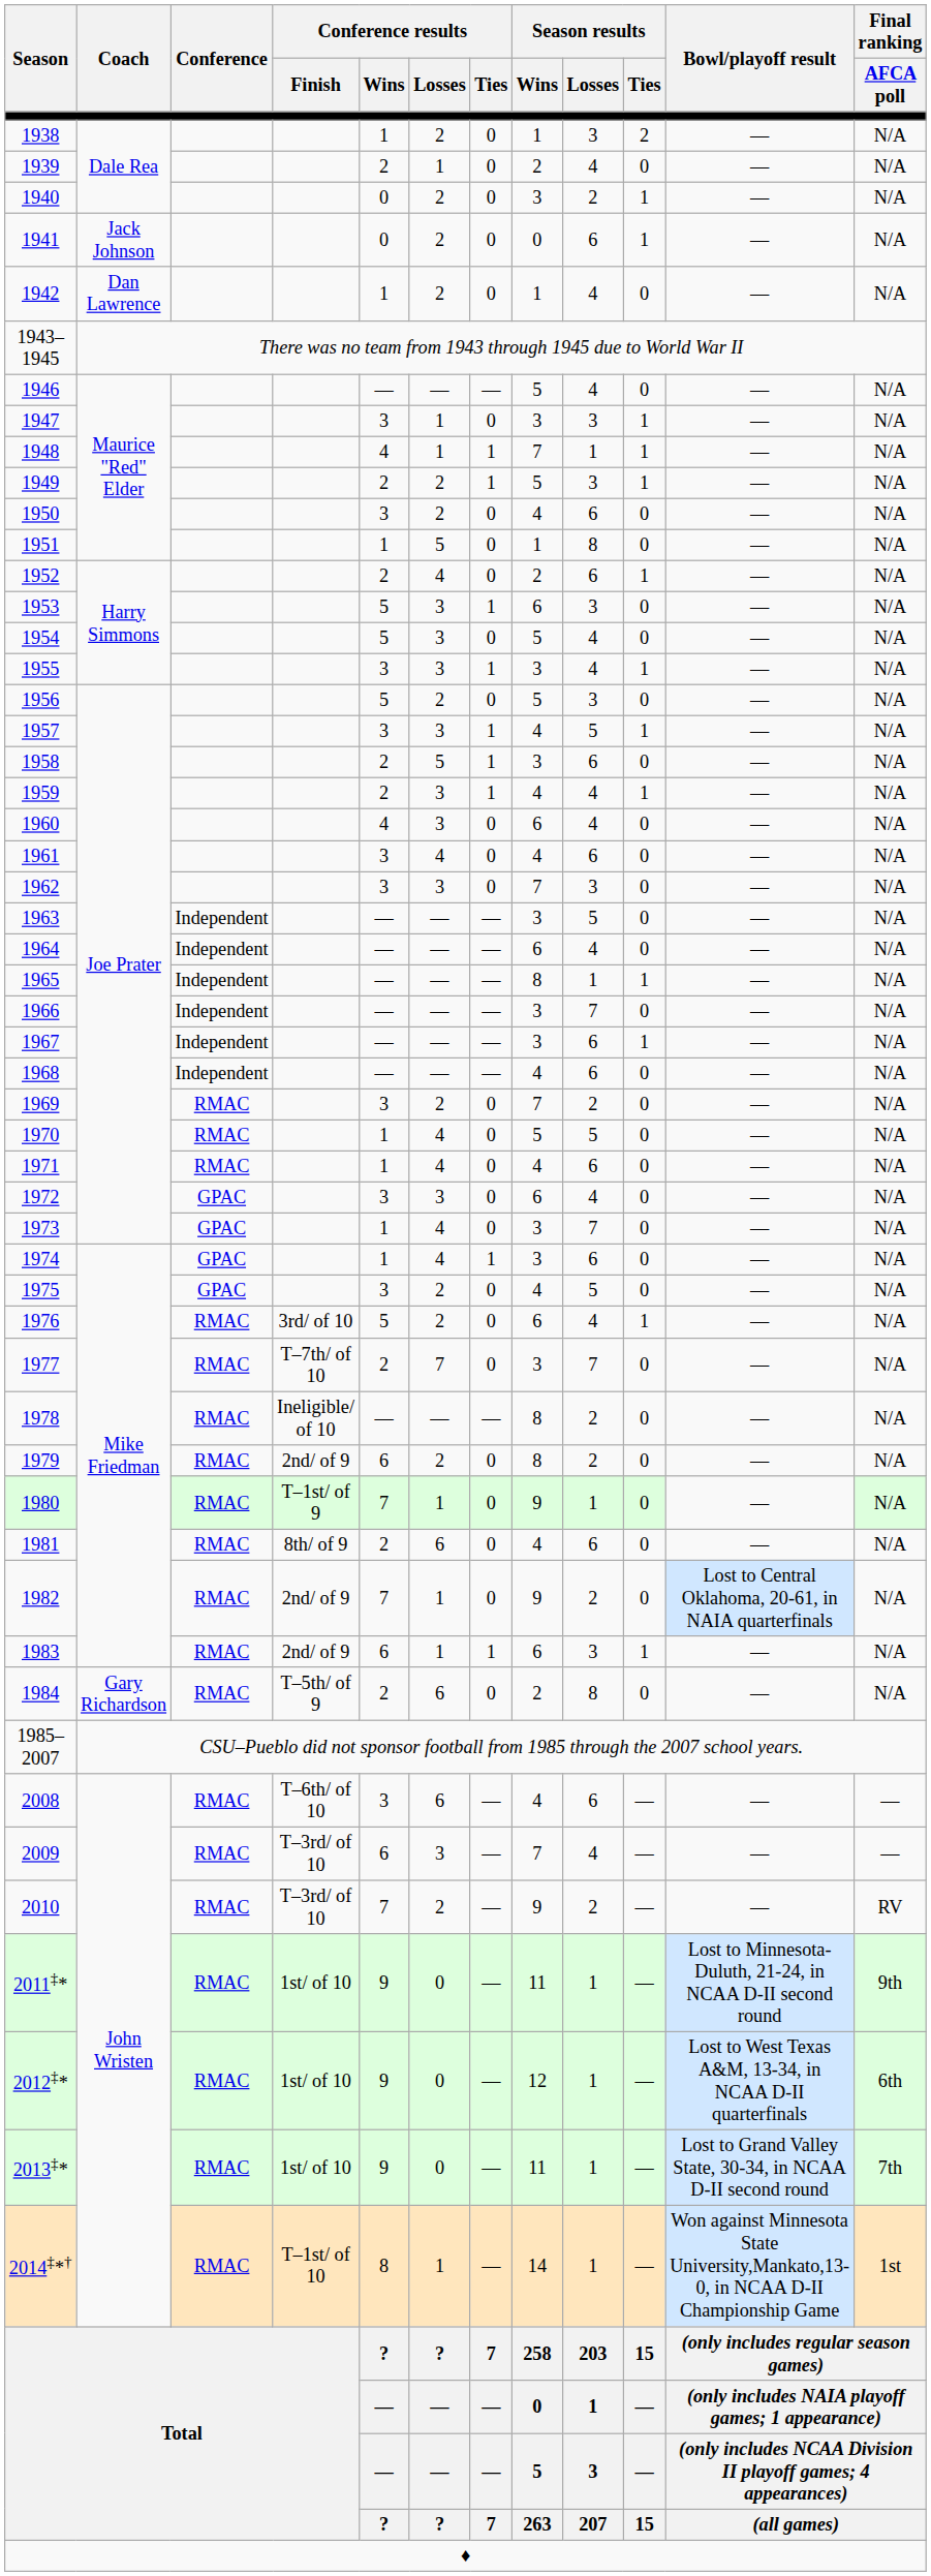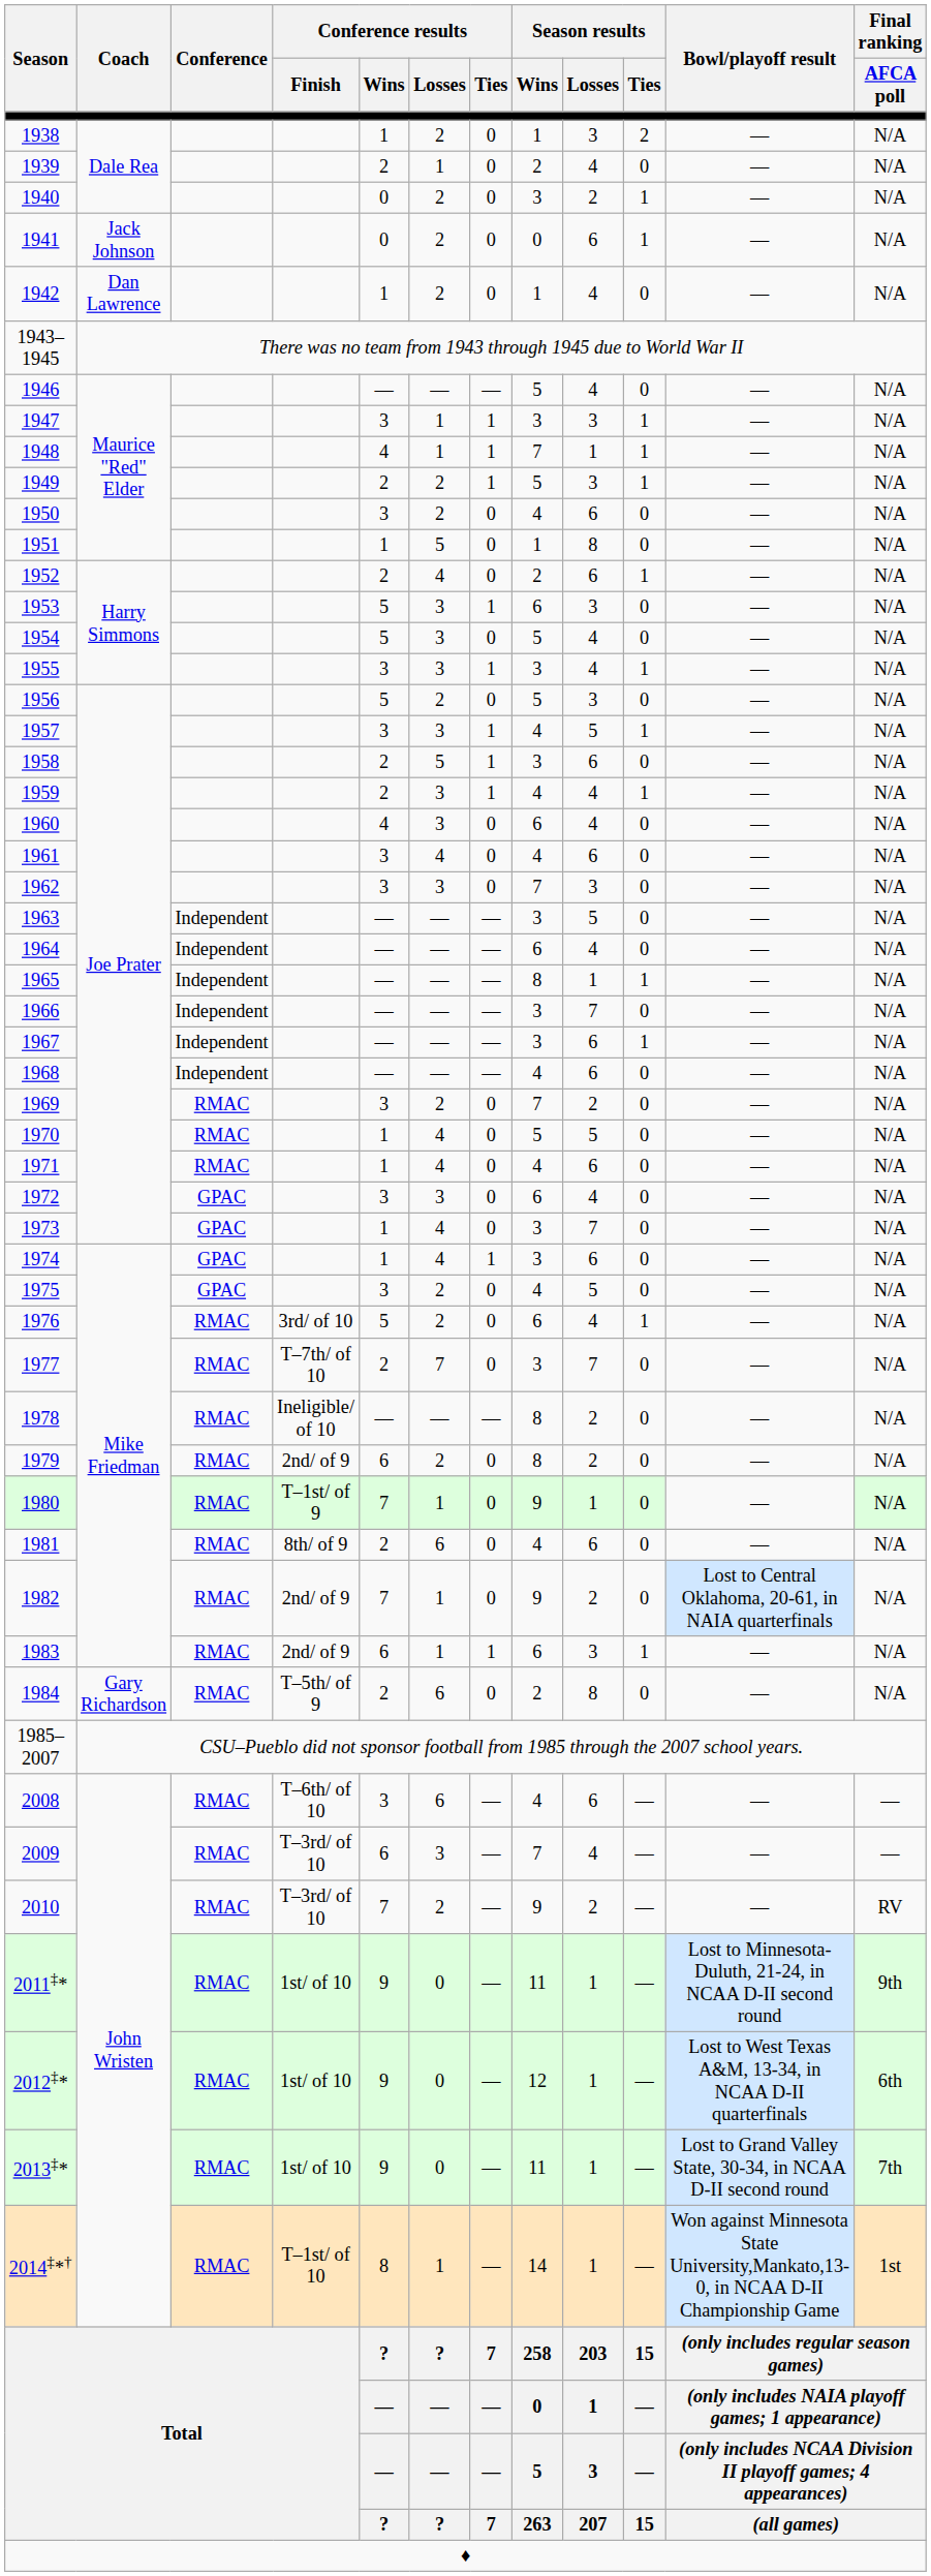 <table class="wikitable" style="font-size: 95%; text-align:center;">
 <tr>
 <th rowspan=2>Season</th>
 <th rowspan=2>Coach</th>
 <th rowspan=2>Conference</th>
 <th colspan=4>Conference results</th>
 <th colspan=3>Season results</th>
 <th rowspan=2>Bowl/playoff result</th>
 <th>Final ranking</th>
 </tr>
 <tr>
 <th>Finish</th>
 <th>Wins</th>
 <th>Losses</th>
 <th>Ties</th>
 <th>Wins</th>
 <th>Losses</th>
 <th>Ties</th>
 <th><a href='#'>AFCA</a> poll</th>
 </tr>
 <tr>
 <td colspan=14 style="background: black;"></td>
 </tr>
 <tr>
 <td><a href='#'>1938</a></td>
 <td rowspan=3><a href='#'>Dale Rea</a></td>
 <td></td>
 <td></td>
 <td>1</td>
 <td>2</td>
 <td>0</td>
 <td>1</td>
 <td>3</td>
 <td>2</td>
 <td>—</td>
 <td>N/A</td>
 </tr>
 <tr>
 <td><a href='#'>1939</a></td>
 <td></td>
 <td></td>
 <td>2</td>
 <td>1</td>
 <td>0</td>
 <td>2</td>
 <td>4</td>
 <td>0</td>
 <td>—</td>
 <td>N/A</td>
 </tr>
 <tr>
 <td><a href='#'>1940</a></td>
 <td></td>
 <td></td>
 <td>0</td>
 <td>2</td>
 <td>0</td>
 <td>3</td>
 <td>2</td>
 <td>1</td>
 <td>—</td>
 <td>N/A</td>
 </tr>
 <tr>
 <td><a href='#'>1941</a></td>
 <td><a href='#'>Jack Johnson</a></td>
 <td></td>
 <td></td>
 <td>0</td>
 <td>2</td>
 <td>0</td>
 <td>0</td>
 <td>6</td>
 <td>1</td>
 <td>—</td>
 <td>N/A</td>
 </tr>
 <tr>
 <td><a href='#'>1942</a></td>
 <td><a href='#'>Dan Lawrence</a></td>
 <td></td>
 <td></td>
 <td>1</td>
 <td>2</td>
 <td>0</td>
 <td>1</td>
 <td>4</td>
 <td>0</td>
 <td>—</td>
 <td>N/A</td>
 </tr>
 <tr>
 <td>1943–1945</td>
 <td colspan="11"><em>There was no team from 1943 through 1945 due to World War II</em></td>
 </tr>
 <tr>
 <td><a href='#'>1946</a></td>
 <td rowspan=6><a href='#'>Maurice "Red" Elder</a></td>
 <td></td>
 <td></td>
 <td>—</td>
 <td>—</td>
 <td>—</td>
 <td>5</td>
 <td>4</td>
 <td>0</td>
 <td>—</td>
 <td>N/A</td>
 </tr>
 <tr>
 <td><a href='#'>1947</a></td>
 <td></td>
 <td></td>
 <td>3</td>
 <td>1</td>
-<td>0</td>
+<td>1</td>
 <td>3</td>
 <td>3</td>
 <td>1</td>
 <td>—</td>
 <td>N/A</td>
 </tr>
 <tr>
 <td><a href='#'>1948</a></td>
 <td></td>
 <td></td>
 <td>4</td>
 <td>1</td>
 <td>1</td>
 <td>7</td>
 <td>1</td>
 <td>1</td>
 <td>—</td>
 <td>N/A</td>
 </tr>
 <tr>
 <td><a href='#'>1949</a></td>
 <td></td>
 <td></td>
 <td>2</td>
 <td>2</td>
 <td>1</td>
 <td>5</td>
 <td>3</td>
 <td>1</td>
 <td>—</td>
 <td>N/A</td>
 </tr>
 <tr>
 <td><a href='#'>1950</a></td>
 <td></td>
 <td></td>
 <td>3</td>
 <td>2</td>
 <td>0</td>
 <td>4</td>
 <td>6</td>
 <td>0</td>
 <td>—</td>
 <td>N/A</td>
 </tr>
 <tr>
 <td><a href='#'>1951</a></td>
 <td></td>
 <td></td>
 <td>1</td>
 <td>5</td>
 <td>0</td>
 <td>1</td>
 <td>8</td>
 <td>0</td>
 <td>—</td>
 <td>N/A</td>
 </tr>
 <tr>
 <td><a href='#'>1952</a></td>
 <td rowspan=4><a href='#'>Harry Simmons</a></td>
 <td></td>
 <td></td>
 <td>2</td>
 <td>4</td>
 <td>0</td>
 <td>2</td>
 <td>6</td>
 <td>1</td>
 <td>—</td>
 <td>N/A</td>
 </tr>
 <tr>
 <td><a href='#'>1953</a></td>
 <td></td>
 <td></td>
 <td>5</td>
 <td>3</td>
 <td>1</td>
 <td>6</td>
 <td>3</td>
 <td>0</td>
 <td>—</td>
 <td>N/A</td>
 </tr>
 <tr>
 <td><a href='#'>1954</a></td>
 <td></td>
 <td></td>
 <td>5</td>
 <td>3</td>
 <td>0</td>
 <td>5</td>
 <td>4</td>
 <td>0</td>
 <td>—</td>
 <td>N/A</td>
 </tr>
 <tr>
 <td><a href='#'>1955</a></td>
 <td></td>
 <td></td>
 <td>3</td>
 <td>3</td>
 <td>1</td>
 <td>3</td>
 <td>4</td>
 <td>1</td>
 <td>—</td>
 <td>N/A</td>
 </tr>
 <tr>
 <td><a href='#'>1956</a></td>
 <td rowspan=18><a href='#'>Joe Prater</a></td>
 <td></td>
 <td></td>
 <td>5</td>
 <td>2</td>
 <td>0</td>
 <td>5</td>
 <td>3</td>
 <td>0</td>
 <td>—</td>
 <td>N/A</td>
 </tr>
 <tr>
 <td><a href='#'>1957</a></td>
 <td></td>
 <td></td>
 <td>3</td>
 <td>3</td>
 <td>1</td>
 <td>4</td>
 <td>5</td>
 <td>1</td>
 <td>—</td>
 <td>N/A</td>
 </tr>
 <tr>
 <td><a href='#'>1958</a></td>
 <td></td>
 <td></td>
 <td>2</td>
 <td>5</td>
 <td>1</td>
 <td>3</td>
 <td>6</td>
 <td>0</td>
 <td>—</td>
 <td>N/A</td>
 </tr>
 <tr>
 <td><a href='#'>1959</a></td>
 <td></td>
 <td></td>
 <td>2</td>
 <td>3</td>
 <td>1</td>
 <td>4</td>
 <td>4</td>
 <td>1</td>
 <td>—</td>
 <td>N/A</td>
 </tr>
 <tr>
 <td><a href='#'>1960</a></td>
 <td></td>
 <td></td>
 <td>4</td>
 <td>3</td>
 <td>0</td>
 <td>6</td>
 <td>4</td>
 <td>0</td>
 <td>—</td>
 <td>N/A</td>
 </tr>
 <tr>
 <td><a href='#'>1961</a></td>
 <td></td>
 <td></td>
 <td>3</td>
 <td>4</td>
 <td>0</td>
 <td>4</td>
 <td>6</td>
 <td>0</td>
 <td>—</td>
 <td>N/A</td>
 </tr>
 <tr>
 <td><a href='#'>1962</a></td>
 <td></td>
 <td></td>
 <td>3</td>
 <td>3</td>
 <td>0</td>
 <td>7</td>
 <td>3</td>
 <td>0</td>
 <td>—</td>
 <td>N/A</td>
 </tr>
 <tr>
 <td><a href='#'>1963</a></td>
 <td>Independent</td>
 <td></td>
 <td>—</td>
 <td>—</td>
 <td>—</td>
 <td>3</td>
 <td>5</td>
 <td>0</td>
 <td>—</td>
 <td>N/A</td>
 </tr>
 <tr>
 <td><a href='#'>1964</a></td>
 <td>Independent</td>
 <td></td>
 <td>—</td>
 <td>—</td>
 <td>—</td>
 <td>6</td>
 <td>4</td>
 <td>0</td>
 <td>—</td>
 <td>N/A</td>
 </tr>
 <tr>
 <td><a href='#'>1965</a></td>
 <td>Independent</td>
 <td></td>
 <td>—</td>
 <td>—</td>
 <td>—</td>
 <td>8</td>
 <td>1</td>
 <td>1</td>
 <td>—</td>
 <td>N/A</td>
 </tr>
 <tr>
 <td><a href='#'>1966</a></td>
 <td>Independent</td>
 <td></td>
 <td>—</td>
 <td>—</td>
 <td>—</td>
 <td>3</td>
 <td>7</td>
 <td>0</td>
 <td>—</td>
 <td>N/A</td>
 </tr>
 <tr>
 <td><a href='#'>1967</a></td>
 <td>Independent</td>
 <td></td>
 <td>—</td>
 <td>—</td>
 <td>—</td>
 <td>3</td>
 <td>6</td>
 <td>1</td>
 <td>—</td>
 <td>N/A</td>
 </tr>
 <tr>
 <td><a href='#'>1968</a></td>
 <td>Independent</td>
 <td></td>
 <td>—</td>
 <td>—</td>
 <td>—</td>
 <td>4</td>
 <td>6</td>
 <td>0</td>
 <td>—</td>
 <td>N/A</td>
 </tr>
 <tr>
 <td><a href='#'>1969</a></td>
 <td><a href='#'>RMAC</a></td>
 <td></td>
 <td>3</td>
 <td>2</td>
 <td>0</td>
 <td>7</td>
 <td>2</td>
 <td>0</td>
 <td>—</td>
 <td>N/A</td>
 </tr>
 <tr>
 <td><a href='#'>1970</a></td>
 <td><a href='#'>RMAC</a></td>
 <td></td>
 <td>1</td>
 <td>4</td>
 <td>0</td>
 <td>5</td>
 <td>5</td>
 <td>0</td>
 <td>—</td>
 <td>N/A</td>
 </tr>
 <tr>
 <td><a href='#'>1971</a></td>
 <td><a href='#'>RMAC</a></td>
 <td></td>
 <td>1</td>
 <td>4</td>
 <td>0</td>
 <td>4</td>
 <td>6</td>
 <td>0</td>
 <td>—</td>
 <td>N/A</td>
 </tr>
 <tr>
 <td><a href='#'>1972</a></td>
 <td><a href='#'>GPAC</a></td>
 <td></td>
 <td>3</td>
 <td>3</td>
 <td>0</td>
 <td>6</td>
 <td>4</td>
 <td>0</td>
 <td>—</td>
 <td>N/A</td>
 </tr>
 <tr>
 <td><a href='#'>1973</a></td>
 <td><a href='#'>GPAC</a></td>
 <td></td>
 <td>1</td>
 <td>4</td>
 <td>0</td>
 <td>3</td>
 <td>7</td>
 <td>0</td>
 <td>—</td>
 <td>N/A</td>
 </tr>
 <tr>
 <td><a href='#'>1974</a></td>
 <td rowspan=10><a href='#'>Mike Friedman</a></td>
 <td><a href='#'>GPAC</a></td>
 <td></td>
 <td>1</td>
 <td>4</td>
 <td>1</td>
 <td>3</td>
 <td>6</td>
 <td>0</td>
 <td>—</td>
 <td>N/A</td>
 </tr>
 <tr>
 <td><a href='#'>1975</a></td>
 <td><a href='#'>GPAC</a></td>
 <td></td>
 <td>3</td>
 <td>2</td>
 <td>0</td>
 <td>4</td>
 <td>5</td>
 <td>0</td>
 <td>—</td>
 <td>N/A</td>
 </tr>
 <tr>
 <td><a href='#'>1976</a></td>
 <td><a href='#'>RMAC</a></td>
 <td>3rd/ of 10</td>
 <td>5</td>
 <td>2</td>
 <td>0</td>
 <td>6</td>
 <td>4</td>
 <td>1</td>
 <td>—</td>
 <td>N/A</td>
 </tr>
 <tr>
 <td><a href='#'>1977</a></td>
 <td><a href='#'>RMAC</a></td>
 <td>T–7th/ of 10</td>
 <td>2</td>
 <td>7</td>
 <td>0</td>
 <td>3</td>
 <td>7</td>
 <td>0</td>
 <td>—</td>
 <td>N/A</td>
 </tr>
 <tr>
 <td><a href='#'>1978</a></td>
 <td><a href='#'>RMAC</a></td>
 <td>Ineligible/ of 10</td>
 <td>—</td>
 <td>—</td>
 <td>—</td>
 <td>8</td>
 <td>2</td>
 <td>0</td>
 <td>—</td>
 <td>N/A</td>
 </tr>
 <tr>
 <td><a href='#'>1979</a></td>
 <td><a href='#'>RMAC</a></td>
 <td>2nd/ of 9</td>
 <td>6</td>
 <td>2</td>
 <td>0</td>
 <td>8</td>
 <td>2</td>
 <td>0</td>
 <td>—</td>
 <td>N/A</td>
 </tr>
 <tr>
 <td style="background:#dfd;"><a href='#'>1980</a></td>
 <td style="background:#dfd;"><a href='#'>RMAC</a></td>
 <td style="background:#dfd;">T–1st/ of 9</td>
 <td style="background:#dfd;">7</td>
 <td style="background:#dfd;">1</td>
 <td style="background:#dfd;">0</td>
 <td style="background:#dfd;">9</td>
 <td style="background:#dfd;">1</td>
 <td style="background:#dfd;">0</td>
 <td>—</td>
 <td style="background:#dfd;">N/A</td>
 </tr>
 <tr>
 <td><a href='#'>1981</a></td>
 <td><a href='#'>RMAC</a></td>
 <td>8th/ of 9</td>
 <td>2</td>
 <td>6</td>
 <td>0</td>
 <td>4</td>
 <td>6</td>
 <td>0</td>
 <td>—</td>
 <td>N/A</td>
 </tr>
 <tr>
 <td><a href='#'>1982</a></td>
 <td><a href='#'>RMAC</a></td>
 <td>2nd/ of 9</td>
 <td>7</td>
 <td>1</td>
 <td>0</td>
 <td>9</td>
 <td>2</td>
 <td>0</td>
 <td style="background: #d0e7ff;">Lost to Central Oklahoma, 20-61, in NAIA quarterfinals</td>
 <td>N/A</td>
 </tr>
 <tr>
 <td><a href='#'>1983</a></td>
 <td><a href='#'>RMAC</a></td>
 <td>2nd/ of 9</td>
 <td>6</td>
 <td>1</td>
 <td>1</td>
 <td>6</td>
 <td>3</td>
 <td>1</td>
 <td>—</td>
 <td>N/A</td>
 </tr>
 <tr>
 <td><a href='#'>1984</a></td>
 <td><a href='#'>Gary Richardson</a></td>
 <td><a href='#'>RMAC</a></td>
 <td>T–5th/ of 9</td>
 <td>2</td>
 <td>6</td>
 <td>0</td>
 <td>2</td>
 <td>8</td>
 <td>0</td>
 <td>—</td>
 <td>N/A</td>
 </tr>
 <tr>
 <td>1985–2007</td>
 <td colspan="11"><em>CSU–Pueblo did not sponsor football from 1985 through the 2007 school years.</em></td>
 </tr>
 <tr>
 <td><a href='#'>2008</a></td>
 <td rowspan=7><a href='#'>John Wristen</a></td>
 <td><a href='#'>RMAC</a></td>
 <td>T–6th/ of 10</td>
 <td>3</td>
 <td>6</td>
 <td>—</td>
 <td>4</td>
 <td>6</td>
 <td>—</td>
 <td>—</td>
 <td>—</td>
 </tr>
 <tr>
 <td><a href='#'>2009</a></td>
 <td><a href='#'>RMAC</a></td>
 <td>T–3rd/ of 10</td>
 <td>6</td>
 <td>3</td>
 <td>—</td>
 <td>7</td>
 <td>4</td>
 <td>—</td>
 <td>—</td>
 <td>—</td>
 </tr>
 <tr>
 <td><a href='#'>2010</a></td>
 <td><a href='#'>RMAC</a></td>
 <td>T–3rd/ of 10</td>
 <td>7</td>
 <td>2</td>
 <td>—</td>
 <td>9</td>
 <td>2</td>
 <td>—</td>
 <td>—</td>
 <td>RV</td>
 </tr>
 <tr>
 <td style="background:#dfd;"><a href='#'>2011</a><sup>‡</sup>*</td>
 <td style="background:#dfd;"><a href='#'>RMAC</a></td>
 <td style="background:#dfd;">1st/ of 10</td>
 <td style="background:#dfd;">9</td>
 <td style="background:#dfd;">0</td>
 <td style="background:#dfd;">—</td>
 <td style="background:#dfd;">11</td>
 <td style="background:#dfd;">1</td>
 <td style="background:#dfd;">—</td>
 <td style="background: #d0e7ff;">Lost to Minnesota-Duluth, 21-24, in NCAA D-II second round</td>
 <td style="background:#dfd;">9th</td>
 </tr>
 <tr>
 <td style="background:#dfd;"><a href='#'>2012</a><sup>‡</sup>*</td>
 <td style="background:#dfd;"><a href='#'>RMAC</a></td>
 <td style="background:#dfd;">1st/ of 10</td>
 <td style="background:#dfd;">9</td>
 <td style="background:#dfd;">0</td>
 <td style="background:#dfd;">—</td>
 <td style="background:#dfd;">12</td>
 <td style="background:#dfd;">1</td>
 <td style="background:#dfd;">—</td>
 <td style="background: #d0e7ff;">Lost to West Texas A&M, 13-34, in NCAA D-II quarterfinals</td>
 <td style="background:#dfd;">6th</td>
 </tr>
 <tr>
 <td style="background:#dfd;"><a href='#'>2013</a><sup>‡</sup>*</td>
 <td style="background:#dfd;"><a href='#'>RMAC</a></td>
 <td style="background:#dfd;">1st/ of 10</td>
 <td style="background:#dfd;">9</td>
 <td style="background:#dfd;">0</td>
 <td style="background:#dfd;">—</td>
 <td style="background:#dfd;">11</td>
 <td style="background:#dfd;">1</td>
 <td style="background:#dfd;">—</td>
 <td style="background: #d0e7ff;">Lost to Grand Valley State, 30-34, in NCAA D-II second round</td>
 <td style="background:#dfd;">7th</td>
 </tr>
 <tr>
 <td style="background: #ffe6bd;"><a href='#'>2014</a><sup>‡</sup>*<sup>†</sup></td>
 <td style="background: #ffe6bd;"><a href='#'>RMAC</a></td>
 <td style="background: #ffe6bd;">T–1st/ of 10</td>
 <td style="background: #ffe6bd;">8</td>
 <td style="background: #ffe6bd;">1</td>
 <td style="background: #ffe6bd;">—</td>
 <td style="background: #ffe6bd;">14</td>
 <td style="background: #ffe6bd;">1</td>
 <td style="background: #ffe6bd;">—</td>
 <td style="background: #d0e7ff;">Won against Minnesota State University,Mankato,13-0, in NCAA D-II Championship Game</td>
 <td style="background: #ffe6bd;">1st</td>
 </tr>
 <tr>
 <th rowspan=4 colspan=4>Total</th>
 <th>?</th>
 <th>?</th>
 <th>7</th>
 <th>258</th>
 <th>203</th>
 <th>15</th>
 <th colspan=2><em>(only includes regular season games)</em></th>
 </tr>
 <tr>
 <th>—</th>
 <th>—</th>
 <th>—</th>
 <th>0</th>
 <th>1</th>
 <th>—</th>
 <th colspan=2><em>(only includes NAIA playoff games; 1 appearance)</em></th>
 </tr>
 <tr>
 <th>—</th>
 <th>—</th>
 <th>—</th>
 <th>5</th>
 <th>3</th>
 <th>—</th>
 <th colspan=2><em>(only includes NCAA Division II playoff games; 4 appearances)</em></th>
 </tr>
 <tr>
 <th>?</th>
 <th>?</th>
 <th>7</th>
 <th>263</th>
 <th>207</th>
 <th>15</th>
 <th colspan=2><em>(all games)</em> </th>
 </tr>
 <tr>
 <td colspan=13>♦ </td>
 </tr>
 </table>
